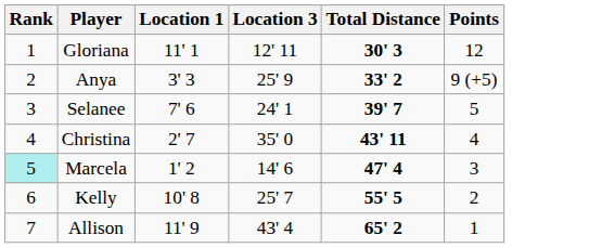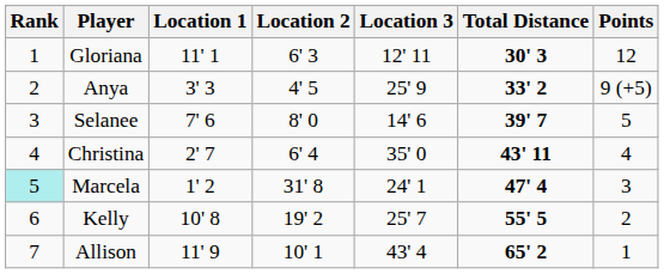 <table class="wikitable" style="text-align:center;">
 <tr>
 <th>Rank</th>
 <th>Player</th>
 <th>Location 1</th>
+<th>Location 2</th>
 <th>Location 3</th>
 <th>Total Distance</th>
 <th>Points</th>
 </tr>
 <tr>
 <td>1</td>
 <td>Gloriana</td>
 <td>11' 1</td>
+<td>6' 3</td>
 <td>12' 11</td>
 <td><strong>30' 3</strong></td>
 <td>12</td>
 </tr>
 <tr>
 <td>2</td>
 <td>Anya</td>
 <td>3' 3</td>
+<td>4' 5</td>
 <td>25' 9</td>
 <td><strong>33' 2</strong></td>
 <td>9 (+5)</td>
 </tr>
 <tr>
 <td>3</td>
 <td>Selanee</td>
 <td>7' 6</td>
-<td>24' 1</td>
+<td>8' 0</td>
+<td>14' 6</td>
 <td><strong>39' 7</strong></td>
 <td>5</td>
 </tr>
 <tr>
 <td>4</td>
 <td>Christina</td>
 <td>2' 7</td>
+<td>6' 4</td>
 <td>35' 0</td>
 <td><strong>43' 11</strong></td>
 <td>4</td>
 </tr>
 <tr>
 <td style="background: paleturquoise;">5</td>
 <td>Marcela</td>
 <td>1' 2</td>
-<td>14' 6</td>
+<td>31' 8</td>
+<td>24' 1</td>
 <td><strong>47' 4</strong></td>
 <td>3</td>
 </tr>
 <tr>
 <td>6</td>
 <td>Kelly</td>
 <td>10' 8</td>
+<td>19' 2</td>
 <td>25' 7</td>
 <td><strong>55' 5</strong></td>
 <td>2</td>
 </tr>
 <tr>
 <td>7</td>
 <td>Allison</td>
 <td>11' 9</td>
+<td>10' 1</td>
 <td>43' 4</td>
 <td><strong>65' 2</strong></td>
 <td>1</td>
 </tr>
 </table>
